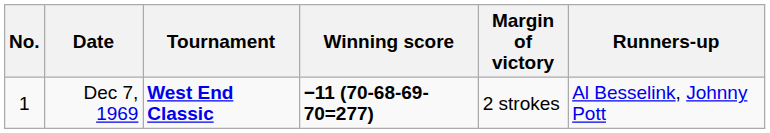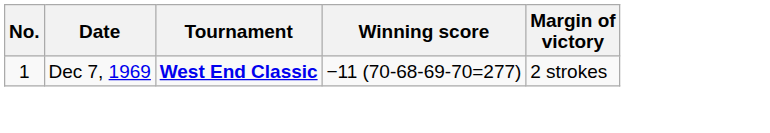 <table class="wikitable" style="font-size:95%">
 <tr>
 <th>No.</th>
 <th>Date</th>
 <th>Tournament</th>
 <th>Winning score</th>
 <th>Margin of<br>victory</th>
-<th>Runners-up</th>
 </tr>
 <tr>
 <td align=center>1</td>
 <td align=right>Dec 7, <a href='#'>1969</a></td>
 <td><strong><a href='#'>West End Classic</a></strong></td>
-<td><strong>−11 (70-68-69-70=277)</strong></td>
+<td>−11 (70-68-69-70=277)</td>
 <td>2 strokes</td>
-<td> <a href='#'>Al Besselink</a>,  <a href='#'>Johnny Pott</a></td>
 </tr>
 </table>
